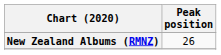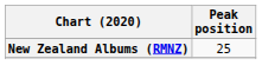 <table class="wikitable sortable plainrowheaders" style="text-align:center">
 <tr>
 <th scope="col">Chart (2020)</th>
 <th scope="col">Peak<br>position</th>
 </tr>
 <tr>
 </tr>
 <tr>
 </tr>
 <tr>
 </tr>
 <tr>
 </tr>
 <tr>
 </tr>
 <tr>
 </tr>
 <tr>
 </tr>
 <tr>
 </tr>
 <tr>
 </tr>
 <tr>
 <th scope="row">New Zealand Albums (<a href='#'>RMNZ</a>)</th>
-<td>26</td>
+<td>25</td>
 </tr>
 <tr>
 </tr>
 <tr>
 </tr>
 <tr>
 </tr>
 <tr>
 </tr>
 <tr>
 </tr>
 <tr>
 </tr>
 </table>
